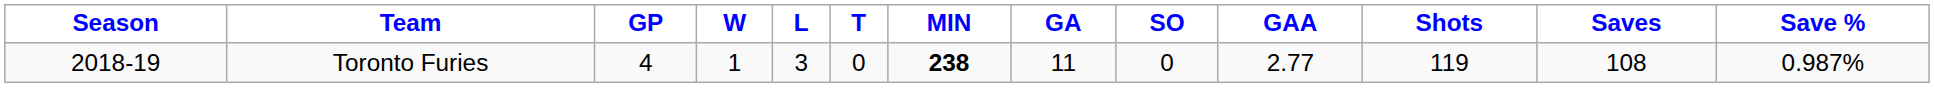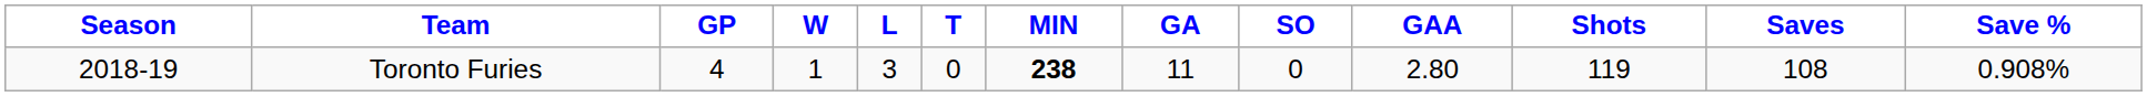 <table class="wikitable" style="width:80%;">
 <tr style="text-align:center; background:white; color:blue;">
 <td><strong>Season</strong></td>
 <td><strong>Team</strong></td>
 <td><strong>GP</strong></td>
 <td><strong>W</strong></td>
 <td><strong>L</strong></td>
 <td><strong>T</strong></td>
 <td><strong>MIN</strong></td>
 <td><strong>GA</strong></td>
 <td><strong>SO</strong></td>
 <td><strong>GAA</strong></td>
 <td><strong>Shots</strong></td>
 <td><strong>Saves</strong></td>
 <td><strong>Save %</strong></td>
 </tr>
 <tr style="text-align:center;" bgcolor="">
 <td>2018-19</td>
 <td>Toronto Furies</td>
 <td>4</td>
 <td>1</td>
 <td>3</td>
 <td>0</td>
 <td><strong>238</strong></td>
 <td>11</td>
 <td>0</td>
-<td>2.77</td>
+<td>2.80</td>
 <td>119</td>
 <td>108</td>
-<td>0.987%</td>
+<td>0.908%</td>
 </tr>
 </table>
